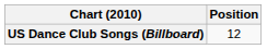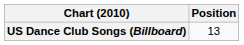 <table class="wikitable plainrowheaders" style="text-align:center">
 <tr>
 <th scope="col">Chart (2010)</th>
 <th scope="col">Position</th>
 </tr>
 <tr>
 <th scope="row">US Dance Club Songs (<em>Billboard</em>)</th>
-<td>12</td>
+<td>13</td>
 </tr>
 </table>
